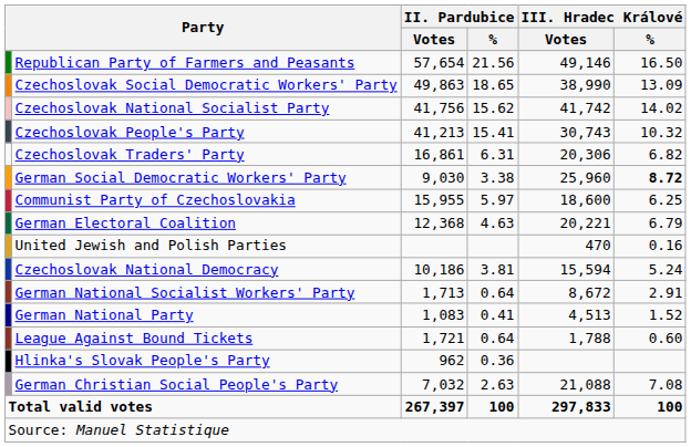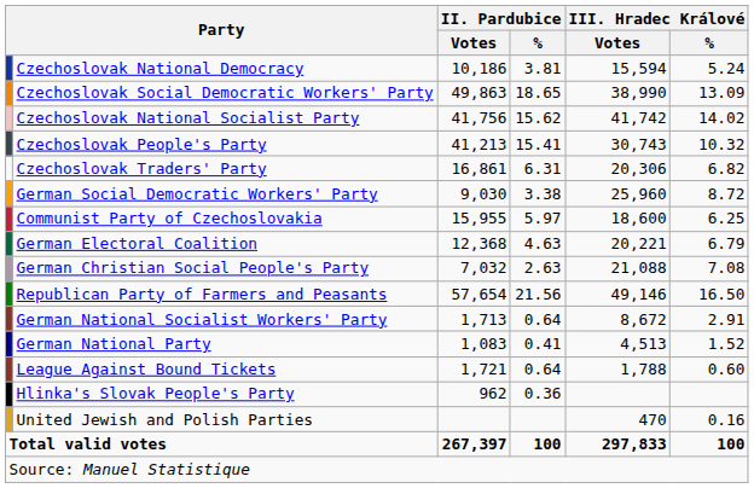 <table class=wikitable style=text-align:right>
 <tr>
 <th colspan=2 rowspan=2>Party</th>
 <th colspan=2>II. Pardubice</th>
 <th colspan=2>III. Hradec Králové</th>
 </tr>
 <tr>
 <th>Votes</th>
 <th>%</th>
 <th>Votes</th>
 <th>%</th>
 </tr>
 <tr>
-<td bgcolor=#008000></td>
-<td align=left><a href='#'>Republican Party of Farmers and Peasants</a></td>
-<td>57,654</td>
-<td>21.56</td>
-<td>49,146</td>
-<td>16.50</td>
+<td bgcolor=#1034A6></td>
+<td align=left><a href='#'>Czechoslovak National Democracy</a></td>
+<td>10,186</td>
+<td>3.81</td>
+<td>15,594</td>
+<td>5.24</td>
 </tr>
 <tr>
 <td bgcolor=F28500></td>
 <td align=left><a href='#'>Czechoslovak Social Democratic Workers' Party</a></td>
 <td>49,863</td>
 <td>18.65</td>
 <td>38,990</td>
 <td>13.09</td>
 </tr>
 <tr>
 <td bgcolor=F4C2C2></td>
 <td align=left><a href='#'>Czechoslovak National Socialist Party</a></td>
 <td>41,756</td>
 <td>15.62</td>
 <td>41,742</td>
 <td>14.02</td>
 </tr>
 <tr>
 <td bgcolor=#36454F></td>
 <td align=left><a href='#'>Czechoslovak People's Party</a></td>
 <td>41,213</td>
 <td>15.41</td>
 <td>30,743</td>
 <td>10.32</td>
 </tr>
 <tr>
 <td bgcolor=></td>
 <td align=left><a href='#'>Czechoslovak Traders' Party</a></td>
 <td>16,861</td>
 <td>6.31</td>
 <td>20,306</td>
 <td>6.82</td>
 </tr>
 <tr>
 <td bgcolor=#FFA000></td>
 <td align=left><a href='#'>German Social Democratic Workers' Party</a></td>
 <td>9,030</td>
 <td>3.38</td>
 <td>25,960</td>
-<td><strong>8.72</strong></td>
+<td>8.72</td>
 </tr>
 <tr>
 <td bgcolor=#C41E3A></td>
 <td align=left><a href='#'>Communist Party of Czechoslovakia</a></td>
 <td>15,955</td>
 <td>5.97</td>
 <td>18,600</td>
 <td>6.25</td>
 </tr>
 <tr>
 <td bgcolor=#00693E></td>
 <td align=left><a href='#'>German Electoral Coalition</a></td>
 <td>12,368</td>
 <td>4.63</td>
 <td>20,221</td>
 <td>6.79</td>
 </tr>
 <tr>
-<td bgcolor=#DAA520></td>
-<td align=left>United Jewish and Polish Parties</td>
-<td></td>
-<td></td>
-<td>470</td>
-<td>0.16</td>
+<td bgcolor=#AA98A9></td>
+<td align=left><a href='#'>German Christian Social People's Party</a></td>
+<td>7,032</td>
+<td>2.63</td>
+<td>21,088</td>
+<td>7.08</td>
 </tr>
 <tr>
-<td bgcolor=#1034A6></td>
-<td align=left><a href='#'>Czechoslovak National Democracy</a></td>
-<td>10,186</td>
-<td>3.81</td>
-<td>15,594</td>
-<td>5.24</td>
+<td bgcolor=#008000></td>
+<td align=left><a href='#'>Republican Party of Farmers and Peasants</a></td>
+<td>57,654</td>
+<td>21.56</td>
+<td>49,146</td>
+<td>16.50</td>
 </tr>
 <tr>
 <td bgcolor=#8A3324></td>
 <td align=left><a href='#'>German National Socialist Workers' Party</a></td>
 <td>1,713</td>
 <td>0.64</td>
 <td>8,672</td>
 <td>2.91</td>
 </tr>
 <tr>
 <td bgcolor=#00008B></td>
 <td align=left><a href='#'>German National Party</a></td>
 <td>1,083</td>
 <td>0.41</td>
 <td>4,513</td>
 <td>1.52</td>
 </tr>
 <tr>
 <td bgcolor=#8A3324></td>
 <td align=left><a href='#'>League Against Bound Tickets</a></td>
 <td>1,721</td>
 <td>0.64</td>
 <td>1,788</td>
 <td>0.60</td>
 </tr>
 <tr>
 <td bgcolor=#000000></td>
 <td align=left><a href='#'>Hlinka's Slovak People's Party</a></td>
 <td>962</td>
 <td>0.36</td>
 <td></td>
 <td></td>
 </tr>
 <tr>
-<td bgcolor=#AA98A9></td>
-<td align=left><a href='#'>German Christian Social People's Party</a></td>
-<td>7,032</td>
-<td>2.63</td>
-<td>21,088</td>
-<td>7.08</td>
+<td bgcolor=#DAA520></td>
+<td align=left>United Jewish and Polish Parties</td>
+<td></td>
+<td></td>
+<td>470</td>
+<td>0.16</td>
 </tr>
 <tr>
 <td colspan=2 align=left><strong>Total valid votes</strong></td>
 <td><strong>267,397</strong></td>
 <td><strong>100</strong></td>
 <td><strong>297,833</strong></td>
 <td><strong>100</strong></td>
 </tr>
 <tr>
 <td align=left colspan=6>Source: <em>Manuel Statistique</em></td>
 </tr>
 </table>
